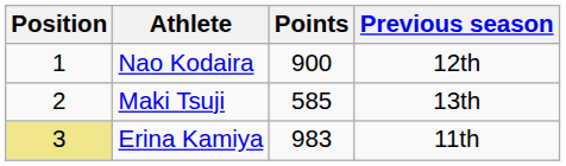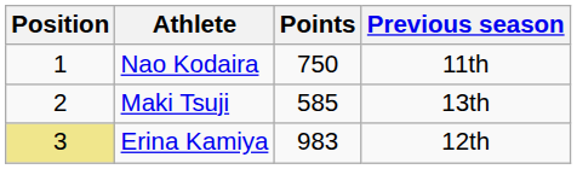 <table class="wikitable">
 <tr>
 <th>Position</th>
 <th>Athlete</th>
 <th>Points</th>
 <th><a href='#'>Previous season</a></th>
 </tr>
 <tr align="center">
 <td>1</td>
 <td align="left"> <a href='#'>Nao Kodaira</a></td>
-<td>900</td>
-<td>12th</td>
+<td>750</td>
+<td>11th</td>
 </tr>
 <tr align="center">
 <td>2</td>
 <td align="left"> <a href='#'>Maki Tsuji</a></td>
 <td>585</td>
 <td>13th</td>
 </tr>
 <tr align="center">
 <td style="background: khaki;">3</td>
 <td align="left"> <a href='#'>Erina Kamiya</a></td>
 <td>983</td>
-<td>11th</td>
+<td>12th</td>
 </tr>
 </table>
